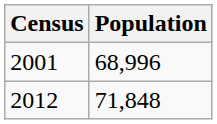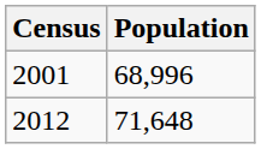 <table class="wikitable sortable">
 <tr>
 <th>Census</th>
 <th>Population</th>
 </tr>
 <tr>
 <td>2001</td>
 <td>68,996</td>
 </tr>
 <tr>
 <td>2012</td>
-<td>71,848</td>
+<td>71,648</td>
 </tr>
 </table>
